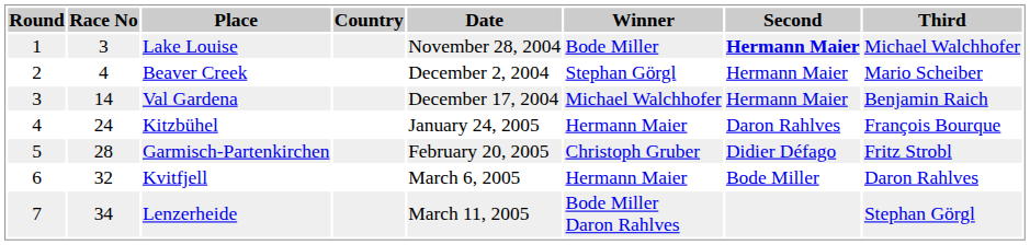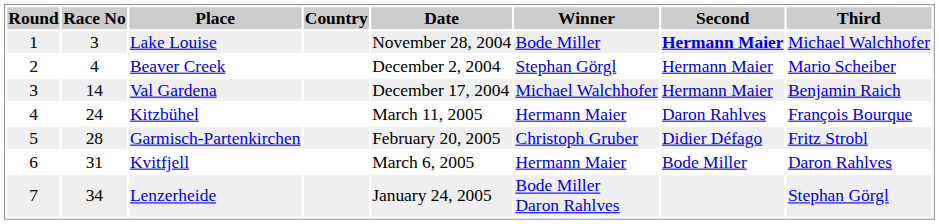 <table border="0" style="border: 1px solid #999; background-color:#FFFFFF; text-align:center">
 <tr align="center" bgcolor="#CCCCCC">
 <th>Round</th>
 <th>Race No</th>
 <th>Place</th>
 <th>Country</th>
 <th>Date</th>
 <th>Winner</th>
 <th>Second</th>
 <th>Third</th>
 </tr>
 <tr bgcolor="#EFEFEF">
 <td>1</td>
 <td>3</td>
 <td align="left"><a href='#'>Lake Louise</a></td>
 <td align="left"></td>
 <td align="left">November 28, 2004</td>
 <td align="left"> <a href='#'>Bode Miller</a></td>
 <td align="left"><strong> <a href='#'>Hermann Maier</a></strong></td>
 <td align="left"> <a href='#'>Michael Walchhofer</a></td>
 </tr>
 <tr>
 <td>2</td>
 <td>4</td>
 <td align="left"><a href='#'>Beaver Creek</a></td>
 <td align="left"></td>
 <td align="left">December 2, 2004</td>
 <td align="left"> <a href='#'>Stephan Görgl</a></td>
 <td align="left"> <a href='#'>Hermann Maier</a></td>
 <td align="left"> <a href='#'>Mario Scheiber</a></td>
 </tr>
 <tr bgcolor="#EFEFEF">
 <td>3</td>
 <td>14</td>
 <td align="left"><a href='#'>Val Gardena</a></td>
 <td align="left"></td>
 <td align="left">December 17, 2004</td>
 <td align="left"> <a href='#'>Michael Walchhofer</a></td>
 <td align="left"> <a href='#'>Hermann Maier</a></td>
 <td align="left"> <a href='#'>Benjamin Raich</a></td>
 </tr>
 <tr>
 <td>4</td>
 <td>24</td>
 <td align="left"><a href='#'>Kitzbühel</a></td>
 <td align="left"></td>
-<td align="left">January 24, 2005</td>
+<td align="left">March 11, 2005</td>
 <td align="left"> <a href='#'>Hermann Maier</a></td>
 <td align="left"> <a href='#'>Daron Rahlves</a></td>
 <td align="left"> <a href='#'>François Bourque</a></td>
 </tr>
 <tr bgcolor="#EFEFEF">
 <td>5</td>
 <td>28</td>
 <td align="left"><a href='#'>Garmisch-Partenkirchen</a></td>
 <td align="left"></td>
 <td align="left">February 20, 2005</td>
 <td align="left"> <a href='#'>Christoph Gruber</a></td>
 <td align="left"> <a href='#'>Didier Défago</a></td>
 <td align="left"> <a href='#'>Fritz Strobl</a></td>
 </tr>
 <tr>
 <td>6</td>
-<td>32</td>
+<td>31</td>
 <td align="left"><a href='#'>Kvitfjell</a></td>
 <td align="left"></td>
 <td align="left">March 6, 2005</td>
 <td align="left"> <a href='#'>Hermann Maier</a></td>
 <td align="left"> <a href='#'>Bode Miller</a></td>
 <td align="left"> <a href='#'>Daron Rahlves</a></td>
 </tr>
 <tr bgcolor="#EFEFEF">
 <td>7</td>
 <td>34</td>
 <td align="left"><a href='#'>Lenzerheide</a></td>
 <td align="left"></td>
-<td align="left">March 11, 2005</td>
+<td align="left">January 24, 2005</td>
 <td align="left"> <a href='#'>Bode Miller</a><br> <a href='#'>Daron Rahlves</a></td>
 <td></td>
 <td align="left"> <a href='#'>Stephan Görgl</a></td>
 </tr>
 </table>
